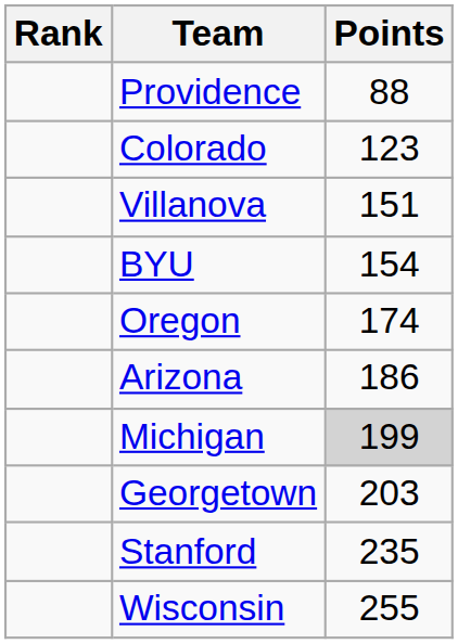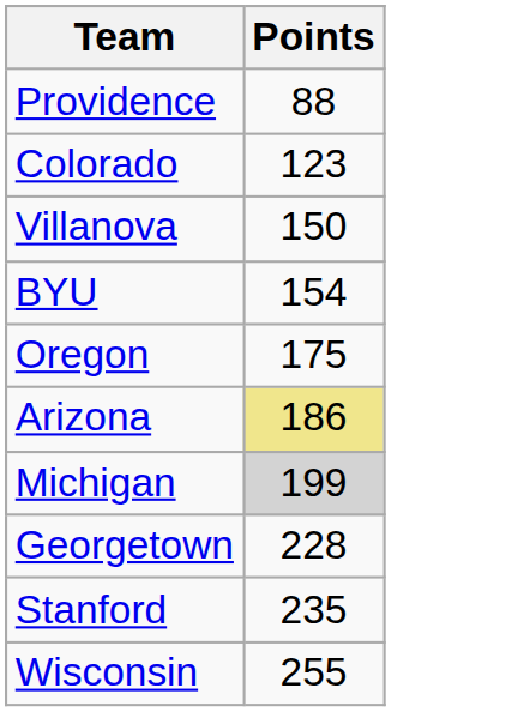 <table class="wikitable sortable" style="text-align:center">
 <tr>
-<th>Rank</th>
 <th>Team</th>
 <th>Points</th>
 </tr>
 <tr>
-<td></td>
 <td align=left><a href='#'>Providence</a></td>
 <td>88</td>
 </tr>
 <tr>
-<td></td>
 <td align=left><a href='#'>Colorado</a></td>
 <td>123</td>
 </tr>
 <tr>
-<td></td>
 <td align=left><a href='#'>Villanova</a></td>
-<td>151</td>
+<td>150</td>
 </tr>
 <tr>
-<td></td>
 <td align=left><a href='#'>BYU</a></td>
 <td>154</td>
 </tr>
 <tr>
-<td></td>
 <td align=left><a href='#'>Oregon</a></td>
-<td>174</td>
+<td>175</td>
 </tr>
 <tr>
-<td></td>
 <td align=left><a href='#'>Arizona</a></td>
-<td>186</td>
+<td style="background: khaki;">186</td>
 </tr>
 <tr>
-<td></td>
 <td align=left><a href='#'>Michigan</a></td>
 <td style="background: lightgrey;">199</td>
 </tr>
 <tr>
-<td></td>
 <td align=left><a href='#'>Georgetown</a></td>
-<td>203</td>
+<td>228</td>
 </tr>
 <tr>
-<td></td>
 <td align=left><a href='#'>Stanford</a></td>
 <td>235</td>
 </tr>
 <tr>
-<td></td>
 <td align=left><a href='#'>Wisconsin</a></td>
 <td>255</td>
 </tr>
 </table>
